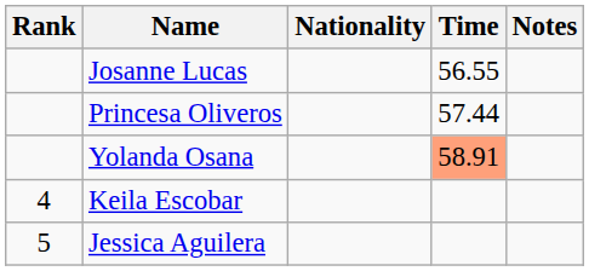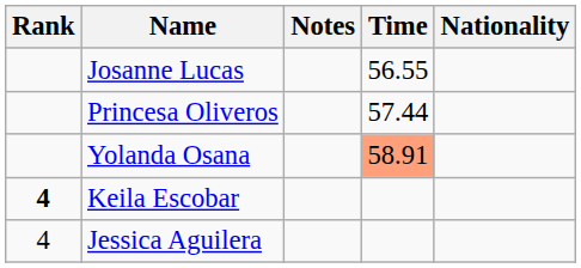 <table class="wikitable sortable" style="text-align:center">
 <tr>
 <th>Rank</th>
 <th>Name</th>
+<th>Notes</th>
+<th>Time</th>
 <th>Nationality</th>
-<th>Time</th>
-<th>Notes</th>
 </tr>
 <tr>
 <td></td>
 <td align=left><a href='#'>Josanne Lucas</a></td>
+<td></td>
+<td>56.55</td>
 <td align=left></td>
-<td>56.55</td>
-<td></td>
 </tr>
 <tr>
 <td></td>
 <td align=left><a href='#'>Princesa Oliveros</a></td>
+<td></td>
+<td>57.44</td>
 <td align=left></td>
-<td>57.44</td>
-<td></td>
 </tr>
 <tr>
 <td></td>
 <td align=left><a href='#'>Yolanda Osana</a></td>
+<td></td>
+<td style="background: lightsalmon;">58.91</td>
 <td align=left></td>
-<td style="background: lightsalmon;">58.91</td>
+</tr>
+<tr>
+<td><strong>4</strong></td>
+<td align=left><a href='#'>Keila Escobar</a></td>
 <td></td>
+<td></td>
+<td align=left></td>
 </tr>
 <tr>
 <td>4</td>
-<td align=left><a href='#'>Keila Escobar</a></td>
-<td align=left></td>
+<td align=left><a href='#'>Jessica Aguilera</a></td>
 <td></td>
 <td></td>
-</tr>
-<tr>
-<td>5</td>
-<td align=left><a href='#'>Jessica Aguilera</a></td>
 <td align=left></td>
-<td></td>
-<td></td>
 </tr>
 </table>
